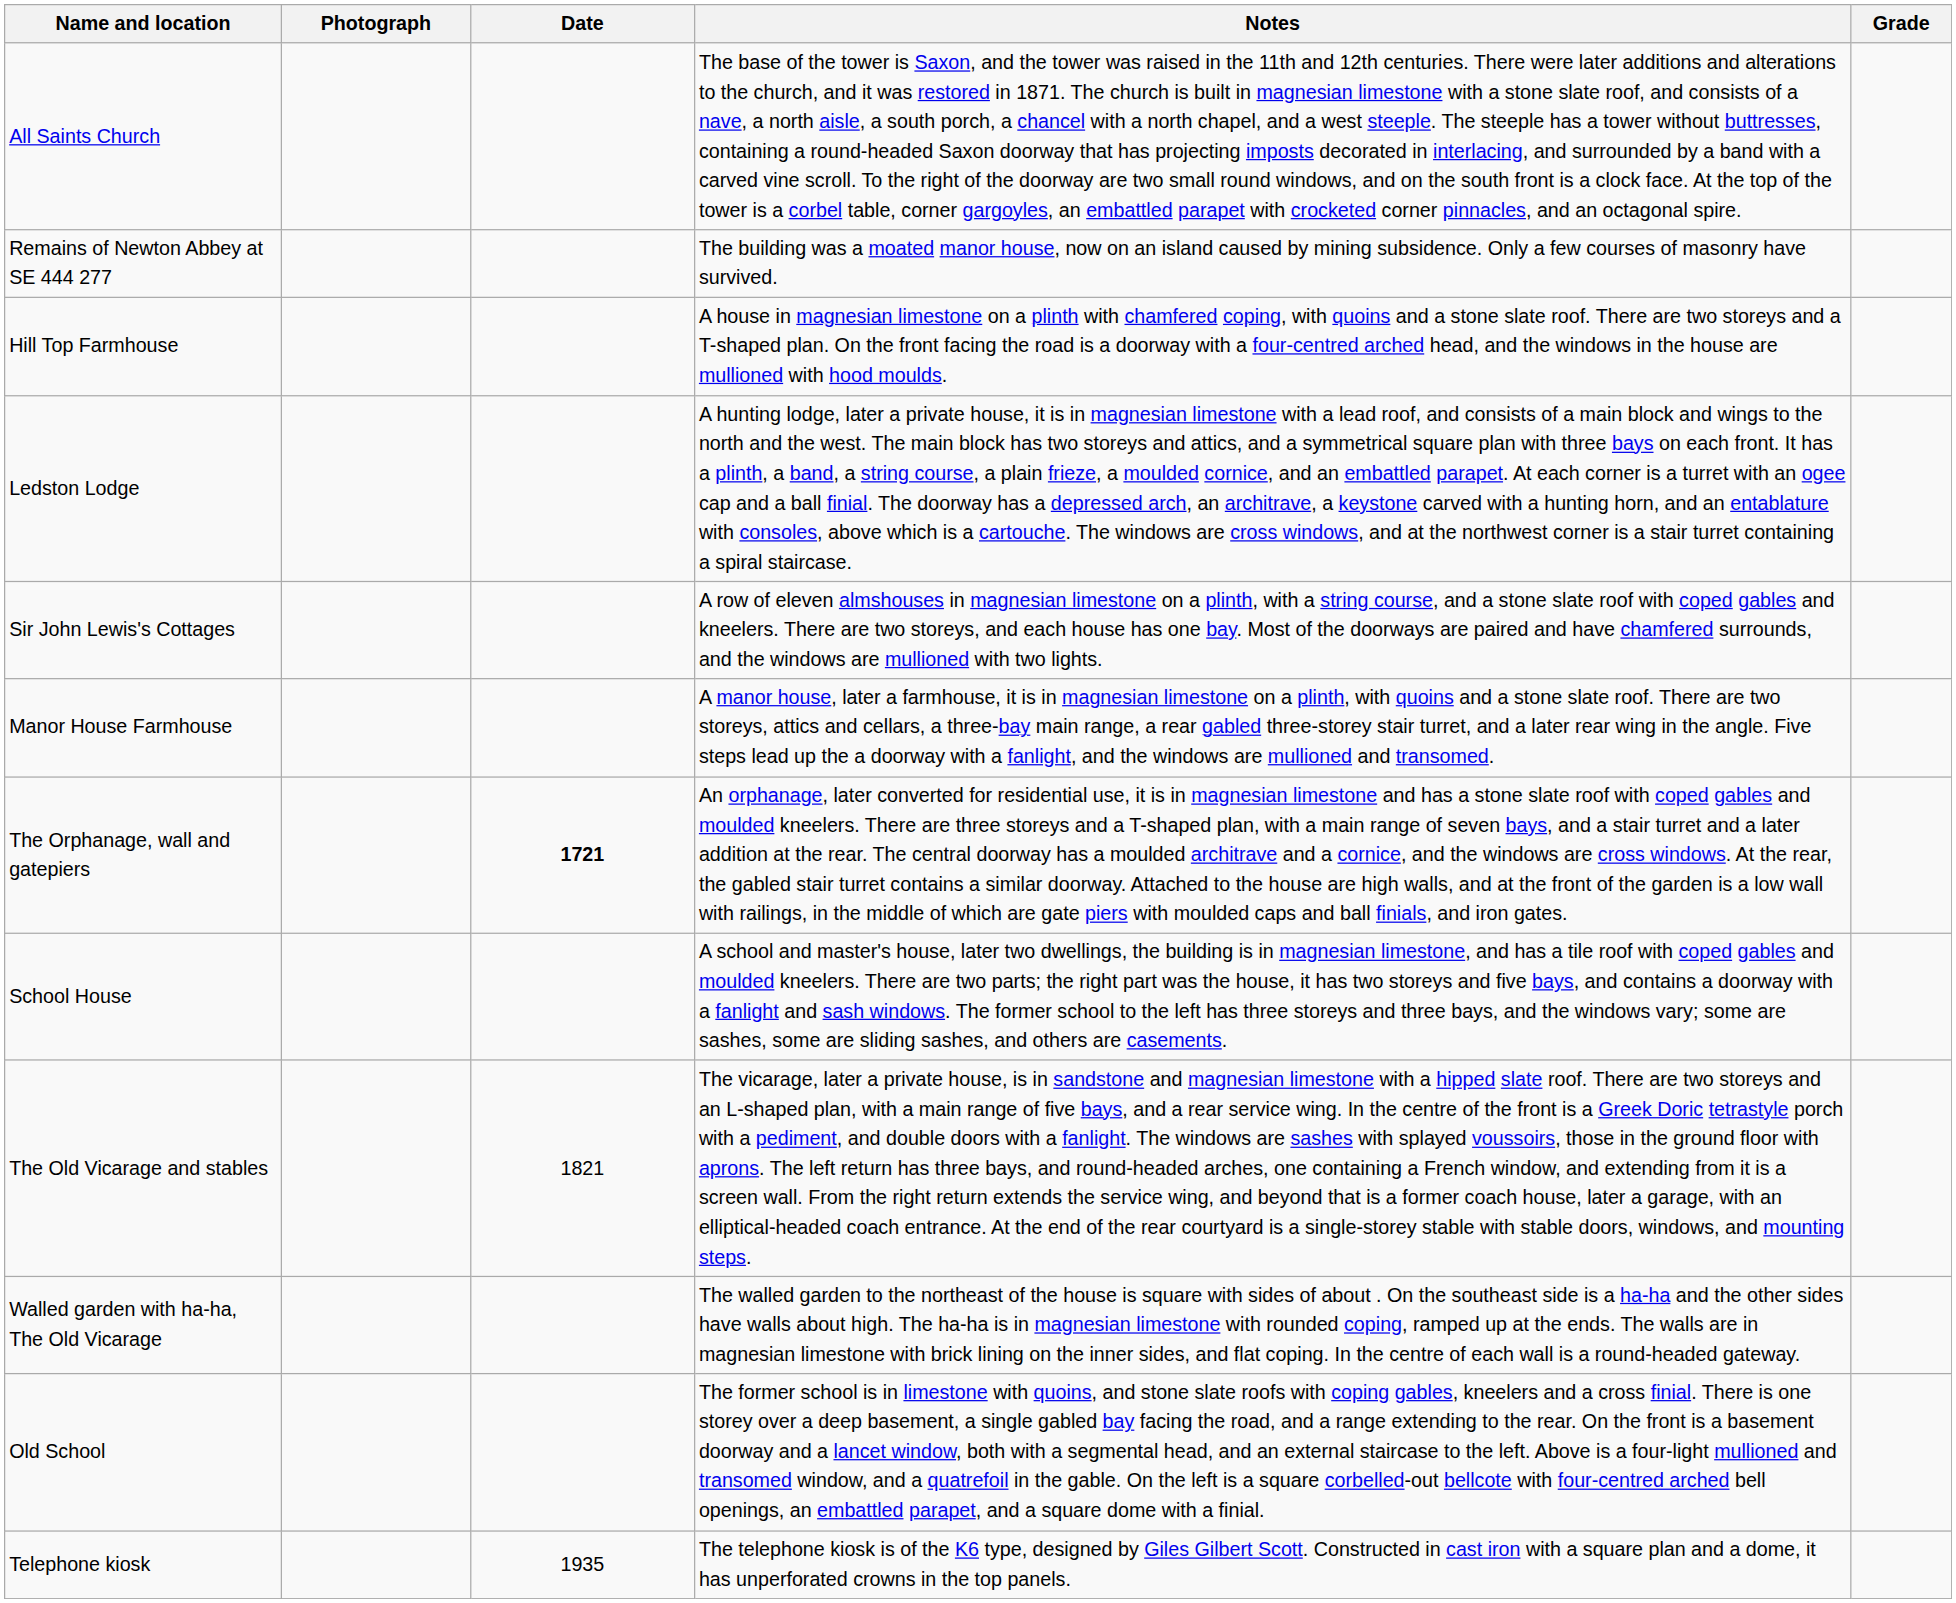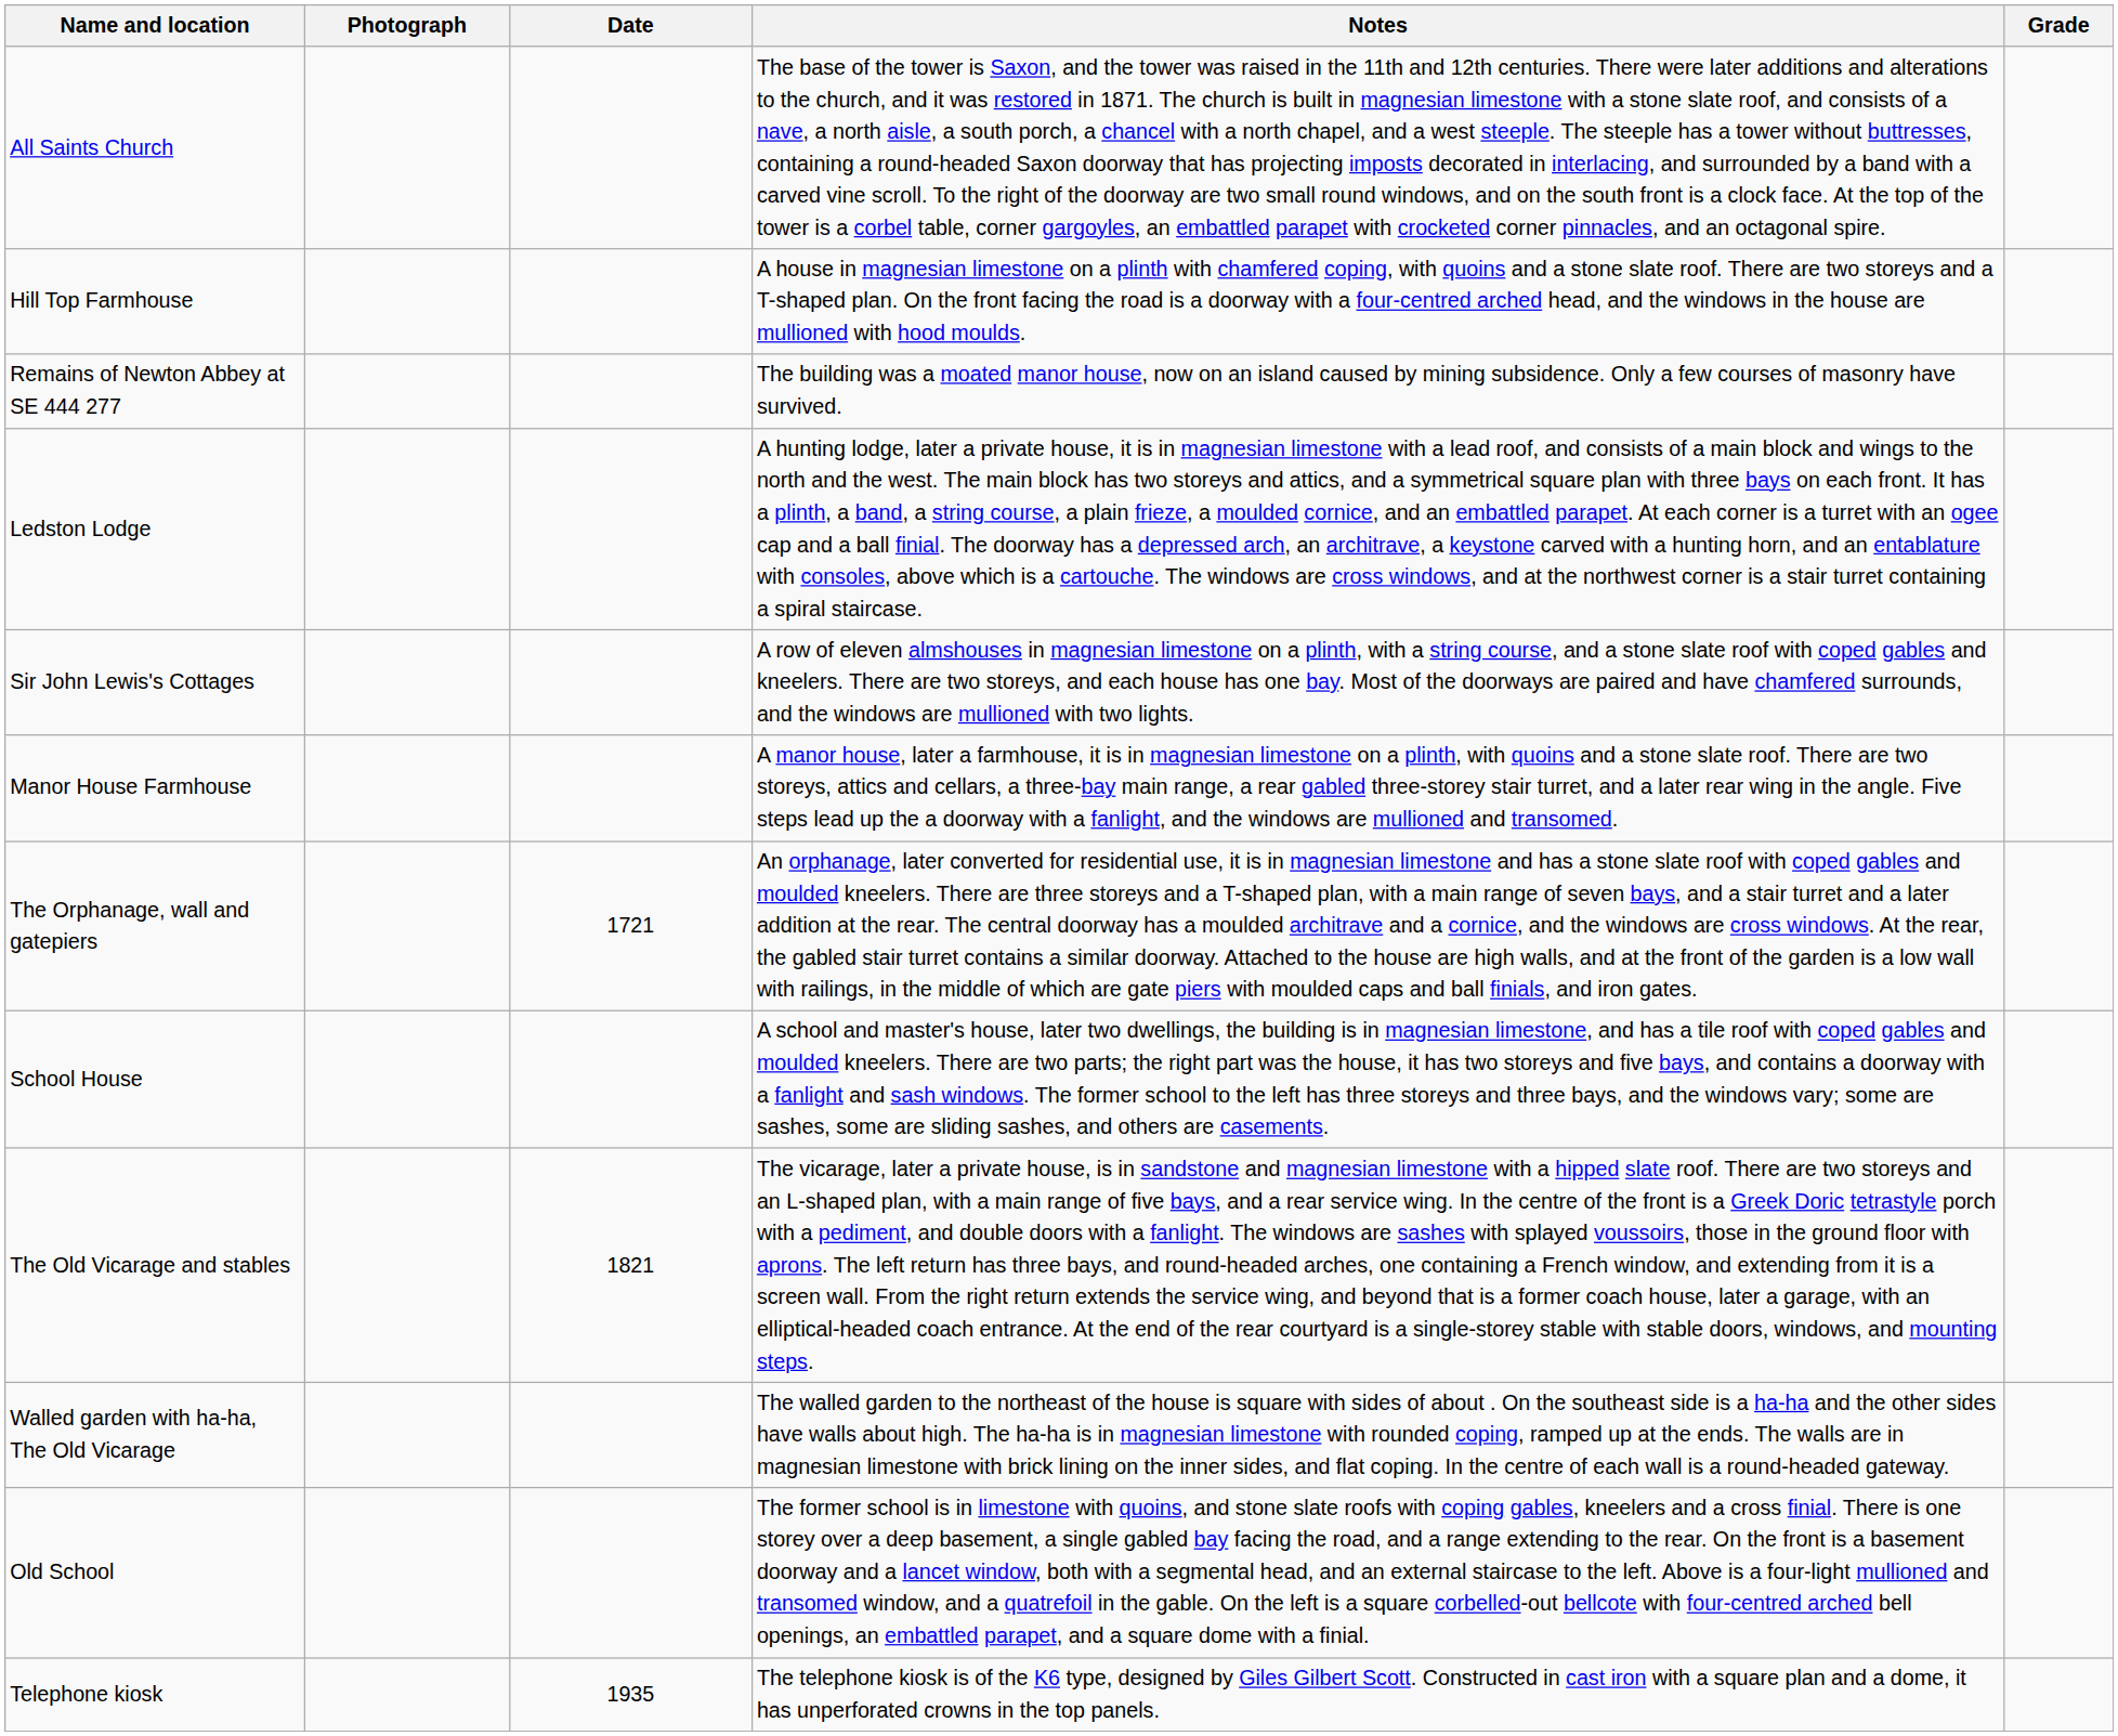 <table class="wikitable sortable plainrowheaders" style="width:100%; border:0; text-align:left; line-height:150%;">
 <tr>
 <th scope="col"  style="width:150px">Name and location</th>
 <th scope="col"  style="width:100px" class="unsortable">Photograph</th>
 <th scope="col"  style="width:120px">Date</th>
 <th scope="col"  style="width:650px" class="unsortable">Notes</th>
 <th scope="col"  style="width:50px">Grade</th>
 </tr>
 <tr>
 <td><a href='#'>All Saints Church</a><br><small></small></td>
 <td></td>
 <td align="center"></td>
 <td>The base of the tower is <a href='#'>Saxon</a>, and the tower was raised in the 11th and 12th centuries.  There were later additions and alterations to the church, and it was <a href='#'>restored</a> in 1871.  The church is built in <a href='#'>magnesian limestone</a> with a stone slate roof, and consists of a <a href='#'>nave</a>, a north <a href='#'>aisle</a>, a south porch, a <a href='#'>chancel</a> with a north chapel, and a west <a href='#'>steeple</a>.  The steeple has a tower without <a href='#'>buttresses</a>, containing a round-headed Saxon doorway that has projecting <a href='#'>imposts</a> decorated in <a href='#'>interlacing</a>, and surrounded by a band with a carved vine scroll.  To the right of the doorway are two small round windows, and on the south front is a clock face.  At the top of the tower is a <a href='#'>corbel</a> table, corner <a href='#'>gargoyles</a>, an <a href='#'>embattled</a> <a href='#'>parapet</a> with <a href='#'>crocketed</a> corner <a href='#'>pinnacles</a>, and an octagonal spire.</td>
 <td align="center" ></td>
 </tr>
 <tr>
+<td>Hill Top Farmhouse<br><small></small></td>
+<td></td>
+<td align="center"></td>
+<td>A house in <a href='#'>magnesian limestone</a> on a <a href='#'>plinth</a> with <a href='#'>chamfered</a> <a href='#'>coping</a>, with <a href='#'>quoins</a> and a stone slate roof.  There are two storeys and a T-shaped plan. On the front facing the road is a doorway with a <a href='#'>four-centred arched</a> head, and the windows in the house are <a href='#'>mullioned</a> with <a href='#'>hood moulds</a>.</td>
+<td align="center" ></td>
+</tr>
+<tr>
 <td>Remains of Newton Abbey at SE 444 277<br><small></small></td>
 <td></td>
 <td align="center"></td>
 <td>The building was a <a href='#'>moated</a> <a href='#'>manor house</a>, now on an island caused by mining subsidence.  Only a few courses of masonry have survived.</td>
-<td align="center" ></td>
-</tr>
-<tr>
-<td>Hill Top Farmhouse<br><small></small></td>
-<td></td>
-<td align="center"></td>
-<td>A house in <a href='#'>magnesian limestone</a> on a <a href='#'>plinth</a> with <a href='#'>chamfered</a> <a href='#'>coping</a>, with <a href='#'>quoins</a> and a stone slate roof.  There are two storeys and a T-shaped plan. On the front facing the road is a doorway with a <a href='#'>four-centred arched</a> head, and the windows in the house are <a href='#'>mullioned</a> with <a href='#'>hood moulds</a>.</td>
 <td align="center" ></td>
 </tr>
 <tr>
 <td>Ledston Lodge<br><small></small></td>
 <td></td>
 <td align="center"></td>
 <td>A hunting lodge, later a private house, it is in <a href='#'>magnesian limestone</a> with a lead roof, and consists of a main block and wings to the north and the west.  The main block has two storeys and attics, and a symmetrical square plan with three <a href='#'>bays</a> on each front.  It has a <a href='#'>plinth</a>, a <a href='#'>band</a>, a <a href='#'>string course</a>, a plain <a href='#'>frieze</a>, a <a href='#'>moulded</a> <a href='#'>cornice</a>, and an <a href='#'>embattled</a> <a href='#'>parapet</a>.  At each corner is a turret with an <a href='#'>ogee</a> cap and a ball <a href='#'>finial</a>.  The doorway has a <a href='#'>depressed arch</a>, an <a href='#'>architrave</a>, a <a href='#'>keystone</a> carved with a hunting horn, and an <a href='#'>entablature</a> with <a href='#'>consoles</a>, above which is a <a href='#'>cartouche</a>.  The windows are <a href='#'>cross windows</a>, and at the northwest corner is a stair turret containing a spiral staircase.</td>
 <td align="center" ></td>
 </tr>
 <tr>
 <td>Sir John Lewis's Cottages<br><small></small></td>
 <td></td>
 <td align="center"></td>
 <td>A row of eleven <a href='#'>almshouses</a> in <a href='#'>magnesian limestone</a> on a <a href='#'>plinth</a>, with a <a href='#'>string course</a>, and a stone slate roof with <a href='#'>coped</a> <a href='#'>gables</a> and kneelers.  There are two storeys, and each house has one <a href='#'>bay</a>.  Most of the doorways are paired and have <a href='#'>chamfered</a> surrounds, and the windows are <a href='#'>mullioned</a> with two lights.</td>
 <td align="center" ></td>
 </tr>
 <tr>
 <td>Manor House Farmhouse<br><small></small></td>
 <td></td>
 <td align="center"></td>
 <td>A <a href='#'>manor house</a>, later a farmhouse, it is in <a href='#'>magnesian limestone</a> on a <a href='#'>plinth</a>, with <a href='#'>quoins</a> and a stone slate roof.  There are two storeys, attics and cellars, a three-<a href='#'>bay</a> main range, a rear <a href='#'>gabled</a> three-storey stair turret, and a later rear wing in the angle.  Five steps lead up the a doorway with a <a href='#'>fanlight</a>, and the windows are <a href='#'>mullioned</a> and <a href='#'>transomed</a>.</td>
 <td align="center" ></td>
 </tr>
 <tr>
 <td>The Orphanage, wall and gatepiers<br><small></small></td>
 <td></td>
-<td align="center"><strong>1721</strong></td>
+<td align="center">1721</td>
 <td>An <a href='#'>orphanage</a>, later converted for residential use, it is in <a href='#'>magnesian limestone</a> and has a stone slate roof with <a href='#'>coped</a> <a href='#'>gables</a> and <a href='#'>moulded</a> kneelers.  There are three storeys and a T-shaped plan, with a main range of seven <a href='#'>bays</a>, and a stair turret and a later addition at the rear.  The central doorway has a moulded <a href='#'>architrave</a> and a <a href='#'>cornice</a>, and the windows are <a href='#'>cross windows</a>.  At the rear, the gabled stair turret contains a similar doorway.  Attached to the house are high walls, and at the front of the garden is a low wall with railings, in the middle of which are gate <a href='#'>piers</a> with moulded caps and ball <a href='#'>finials</a>, and iron gates.</td>
 <td align="center" ></td>
 </tr>
 <tr>
 <td>School House<br><small></small></td>
 <td></td>
 <td align="center"></td>
 <td>A school and master's house, later two dwellings, the building is in <a href='#'>magnesian limestone</a>, and has a tile roof with <a href='#'>coped</a> <a href='#'>gables</a> and <a href='#'>moulded</a> kneelers.  There are two parts; the right part was the house, it has two storeys and five <a href='#'>bays</a>, and contains a doorway with a <a href='#'>fanlight</a> and <a href='#'>sash windows</a>.  The former school to the left has three storeys and three bays, and the windows vary; some are sashes, some are sliding sashes, and others are <a href='#'>casements</a>.</td>
 <td align="center" ></td>
 </tr>
 <tr>
 <td>The Old Vicarage and stables<br><small></small></td>
 <td></td>
 <td align="center">1821</td>
 <td>The vicarage, later a private house, is in <a href='#'>sandstone</a> and <a href='#'>magnesian limestone</a> with a <a href='#'>hipped</a> <a href='#'>slate</a> roof.  There are two storeys and an L-shaped plan, with a main range of five <a href='#'>bays</a>, and a rear service wing.  In the centre of the front is a <a href='#'>Greek Doric</a> <a href='#'>tetrastyle</a> porch with a <a href='#'>pediment</a>, and double doors with a <a href='#'>fanlight</a>.  The windows are <a href='#'>sashes</a> with splayed <a href='#'>voussoirs</a>, those in the ground floor with <a href='#'>aprons</a>.  The left return has three bays, and round-headed arches, one containing a French window, and extending from it is a screen wall.  From the right return extends the service wing, and beyond that is a former coach house, later a garage, with an elliptical-headed coach entrance.  At the end of the rear courtyard is a single-storey stable with stable doors, windows, and <a href='#'>mounting steps</a>.</td>
 <td align="center" ></td>
 </tr>
 <tr>
 <td>Walled garden with ha-ha,<br>The Old Vicarage<br><small></small></td>
 <td></td>
 <td align="center"></td>
 <td>The walled garden to the northeast of the house is square with sides of about .  On the southeast side is a <a href='#'>ha-ha</a> and the other sides have walls about  high.  The ha-ha is in <a href='#'>magnesian limestone</a> with rounded <a href='#'>coping</a>, ramped up at the ends.  The walls are in magnesian limestone with brick lining on the inner sides, and flat coping.  In the centre of each wall is a round-headed gateway.</td>
 <td align="center" ></td>
 </tr>
 <tr>
 <td>Old School<br><small></small></td>
 <td></td>
 <td align="center"></td>
 <td>The former school is in <a href='#'>limestone</a> with <a href='#'>quoins</a>, and stone slate roofs with <a href='#'>coping</a> <a href='#'>gables</a>, kneelers and a cross <a href='#'>finial</a>.  There is one storey over a deep basement, a single gabled <a href='#'>bay</a> facing the road, and a range extending to the rear.  On the front is a basement doorway and a <a href='#'>lancet window</a>, both with a segmental head, and an external staircase to the left.  Above is a four-light <a href='#'>mullioned</a> and <a href='#'>transomed</a> window, and a <a href='#'>quatrefoil</a> in the gable.  On the left is a square <a href='#'>corbelled</a>-out <a href='#'>bellcote</a> with <a href='#'>four-centred arched</a> bell openings, an <a href='#'>embattled</a> <a href='#'>parapet</a>, and a square dome with a finial.</td>
 <td align="center" ></td>
 </tr>
 <tr>
 <td>Telephone kiosk<br><small></small></td>
 <td></td>
 <td align="center">1935</td>
 <td>The telephone kiosk is of the <a href='#'>K6</a> type, designed by <a href='#'>Giles Gilbert Scott</a>. Constructed in <a href='#'>cast iron</a> with a square plan and a dome, it has unperforated crowns in the top panels.</td>
 <td align="center" ></td>
 </tr>
 <tr>
 </tr>
 </table>
